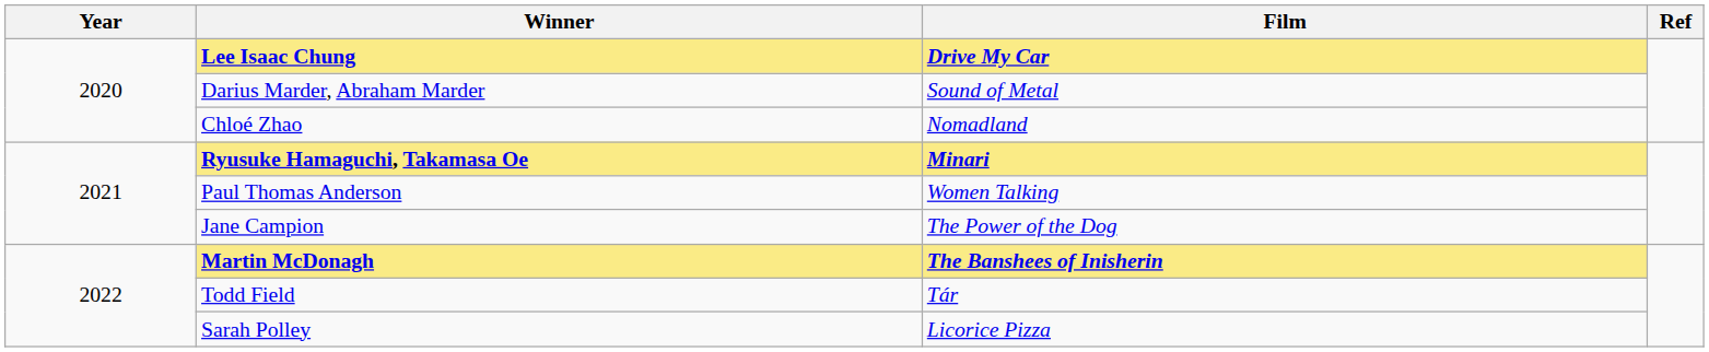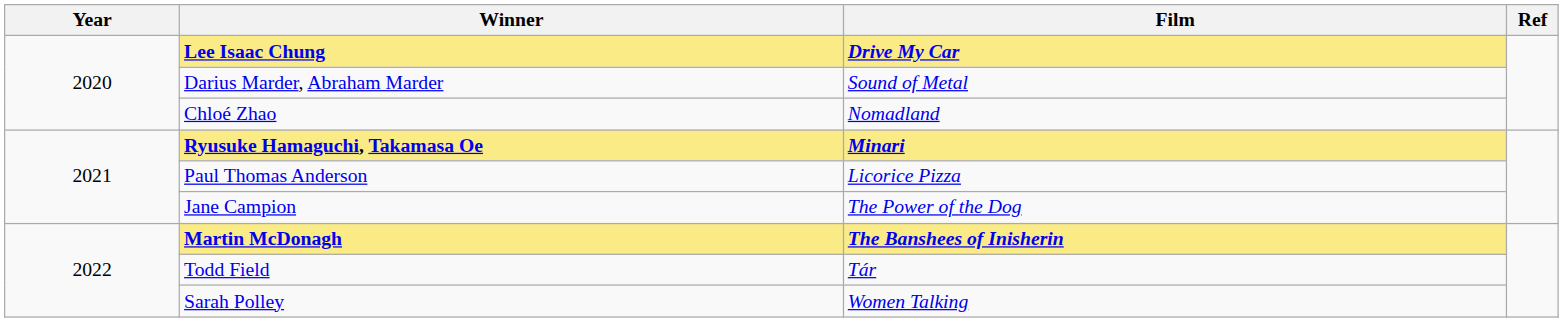 <table class="wikitable" width="100%" cellpadding="5">
 <tr>
 <th width="100"><strong>Year</strong></th>
 <th width="400"><strong>Winner</strong></th>
 <th width="400"><strong>Film</strong></th>
 <th width="15"><strong>Ref</strong></th>
 </tr>
 <tr>
 <td rowspan="3" style="text-align:center;">2020</td>
 <td style="background:#FAEB86;"><strong><a href='#'>Lee Isaac Chung</a></strong></td>
 <td style="background:#FAEB86;"><strong><em><a href='#'>Drive My Car</a></em></strong></td>
 <td rowspan=3></td>
 </tr>
 <tr>
 <td><a href='#'>Darius Marder</a>, <a href='#'>Abraham Marder</a></td>
 <td><em><a href='#'>Sound of Metal</a></em></td>
 </tr>
 <tr>
 <td><a href='#'>Chloé Zhao</a></td>
 <td><em><a href='#'>Nomadland</a></em></td>
 </tr>
 <tr>
 <td rowspan="3" style="text-align:center;">2021</td>
 <td style="background:#FAEB86;"><strong><a href='#'>Ryusuke Hamaguchi</a>, <a href='#'>Takamasa Oe</a></strong></td>
 <td style="background:#FAEB86;"><strong><em><a href='#'>Minari</a></em></strong></td>
 <td rowspan=3></td>
 </tr>
 <tr>
 <td><a href='#'>Paul Thomas Anderson</a></td>
-<td><em><a href='#'>Women Talking</a></em></td>
+<td><em><a href='#'>Licorice Pizza</a></em></td>
 </tr>
 <tr>
 <td><a href='#'>Jane Campion</a></td>
 <td><em><a href='#'>The Power of the Dog</a></em></td>
 </tr>
 <tr>
 <td rowspan="3" style="text-align:center;">2022</td>
 <td style="background:#FAEB86;"><strong><a href='#'>Martin McDonagh</a></strong></td>
 <td style="background:#FAEB86;"><strong><em><a href='#'>The Banshees of Inisherin</a></em></strong></td>
 <td rowspan=3></td>
 </tr>
 <tr>
 <td><a href='#'>Todd Field</a></td>
 <td><em><a href='#'>Tár</a></em></td>
 </tr>
 <tr>
 <td><a href='#'>Sarah Polley</a></td>
-<td><em><a href='#'>Licorice Pizza</a></em></td>
+<td><em><a href='#'>Women Talking</a></em></td>
 </tr>
 </table>
